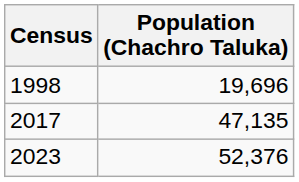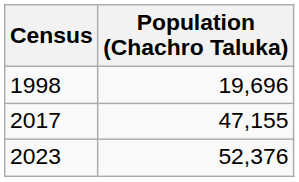 <table class="wikitable sortable">
 <tr>
 <th>Census</th>
 <th>Population<br> (Chachro Taluka)</th>
 </tr>
 <tr>
 <td>1998</td>
 <td style="text-align:right">19,696</td>
 </tr>
 <tr>
 <td>2017</td>
-<td style="text-align:right">47,135</td>
+<td style="text-align:right">47,155</td>
 </tr>
 <tr>
 <td>2023</td>
 <td style="text-align:right">52,376</td>
 </tr>
 </table>
